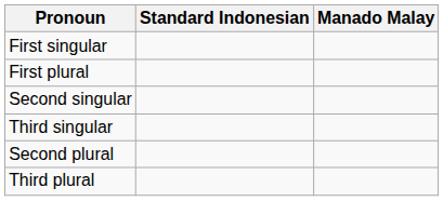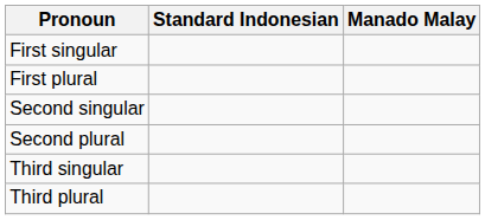 <table class="wikitable">
 <tr>
 <th>Pronoun</th>
 <th>Standard Indonesian</th>
 <th>Manado Malay</th>
 </tr>
 <tr>
 <td>First singular</td>
 <td></td>
 <td></td>
 </tr>
 <tr>
 <td>First plural</td>
 <td></td>
 <td></td>
 </tr>
 <tr>
 <td>Second singular</td>
 <td></td>
 <td></td>
 </tr>
 <tr>
-<td>Third singular</td>
+<td>Second plural</td>
 <td></td>
 <td></td>
 </tr>
 <tr>
-<td>Second plural</td>
+<td>Third singular</td>
 <td></td>
 <td></td>
 </tr>
 <tr>
 <td>Third plural</td>
 <td></td>
 <td></td>
 </tr>
 </table>
